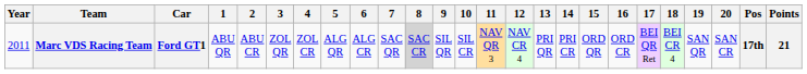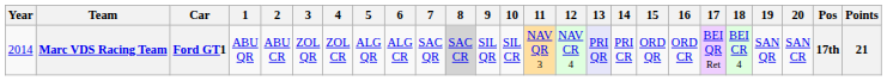 <table class="wikitable" border="1" style="text-align:center; font-size:85%;">
 <tr>
 <th>Year</th>
 <th>Team</th>
 <th>Car</th>
 <th>1</th>
 <th>2</th>
 <th>3</th>
 <th>4</th>
 <th>5</th>
 <th>6</th>
 <th>7</th>
 <th>8</th>
 <th>9</th>
 <th>10</th>
 <th>11</th>
 <th>12</th>
 <th>13</th>
 <th>14</th>
 <th>15</th>
 <th>16</th>
 <th>17</th>
 <th>18</th>
 <th>19</th>
 <th>20</th>
 <th>Pos</th>
 <th>Points</th>
 </tr>
 <tr>
-<td><a href='#'>2011</a></td>
+<td><a href='#'>2014</a></td>
 <th nowrap><a href='#'>Marc VDS Racing Team</a></th>
 <th nowrap><a href='#'>Ford GT</a>1</th>
 <td><a href='#'>ABU<br>QR</a></td>
 <td><a href='#'>ABU<br>CR</a></td>
 <td><a href='#'>ZOL<br>QR</a></td>
 <td><a href='#'>ZOL<br>CR</a></td>
 <td><a href='#'>ALG<br>QR</a></td>
 <td><a href='#'>ALG<br>CR</a></td>
 <td><a href='#'>SAC<br>QR</a></td>
 <td style="background: lightgrey;"><a href='#'>SAC<br>CR</a></td>
 <td><a href='#'>SIL<br>QR</a></td>
 <td><a href='#'>SIL<br>CR</a></td>
 <td style="background:#FFDF9F;"><a href='#'>NAV<br>QR</a><br><small>3<br></small></td>
 <td style="background:#DFFFDF;"><a href='#'>NAV<br>CR</a><br><small>4<br></small></td>
-<td><a href='#'>PRI<br>QR</a></td>
+<td style="background: lavender;"><a href='#'>PRI<br>QR</a></td>
 <td><a href='#'>PRI<br>CR</a></td>
 <td><a href='#'>ORD<br>QR</a></td>
 <td><a href='#'>ORD<br>CR</a></td>
 <td style="background:#EFCFFF;"><a href='#'>BEI<br>QR</a><br><small>Ret<br></small></td>
 <td style="background:#DFFFDF;"><a href='#'>BEI<br>CR</a><br><small>4<br></small></td>
 <td><a href='#'>SAN<br>QR</a></td>
 <td><a href='#'>SAN<br>CR</a></td>
 <th>17th</th>
 <th>21</th>
 </tr>
 </table>
